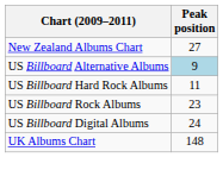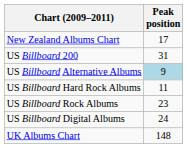 <table class="wikitable sortable">
 <tr>
 <th>Chart (2009–2011)</th>
 <th>Peak<br>position</th>
 </tr>
 <tr>
 <td><a href='#'>New Zealand Albums Chart</a></td>
-<td style="text-align:center;">27</td>
+<td style="text-align:center;">17</td>
+</tr>
+<tr>
+<td>US <a href='#'><em>Billboard</em> 200</a></td>
+<td style="text-align:center;">31</td>
 </tr>
 <tr>
 <td>US <em><a href='#'>Billboard</a></em> <a href='#'>Alternative Albums</a></td>
 <td style="background: lightblue; text-align:center;">9</td>
 </tr>
 <tr>
 <td>US <em>Billboard</em> Hard Rock Albums</td>
 <td style="text-align:center;">11</td>
 </tr>
 <tr>
 <td>US <em>Billboard</em> Rock Albums</td>
 <td style="text-align:center;">23</td>
 </tr>
 <tr>
 <td>US <em>Billboard</em> Digital Albums</td>
 <td style="text-align:center;">24</td>
 </tr>
 <tr>
 <td><a href='#'>UK Albums Chart</a></td>
 <td style="text-align:center;">148</td>
 </tr>
 </table>
